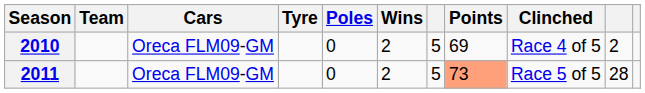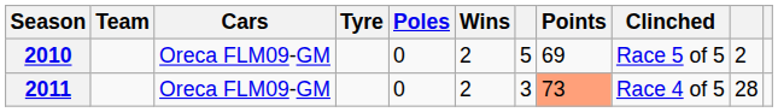 <table class="wikitable sortable plainrowheaders" ; text-align:center;">
 <tr>
 <th scope="col">Season</th>
 <th scope="col">Team</th>
 <th scope="col">Cars</th>
 <th scope="col">Tyre</th>
 <th scope="col"><a href='#'>Poles</a></th>
 <th scope="col">Wins</th>
 <th scope="col"></th>
 <th scope="col">Points</th>
 <th scope="col">Clinched</th>
 <th scope="col"></th>
 <th scope="col" class="unsortable"></th>
 </tr>
 <tr>
 <th scope="row" style="text-align: center;"><a href='#'>2010</a></th>
 <td></td>
 <td><a href='#'>Oreca FLM09</a>-<a href='#'>GM</a></td>
 <td></td>
 <td>0</td>
 <td>2</td>
 <td>5</td>
 <td>69</td>
-<td><a href='#'>Race 4</a> of 5</td>
+<td><a href='#'>Race 5</a> of 5</td>
 <td>2</td>
 <td style="text-align:center;"></td>
 </tr>
 <tr>
 <th scope="row" style="text-align: center;"><a href='#'>2011</a></th>
 <td></td>
 <td><a href='#'>Oreca FLM09</a>-<a href='#'>GM</a></td>
 <td></td>
 <td>0</td>
 <td>2</td>
-<td>5</td>
+<td>3</td>
 <td style="background: lightsalmon;">73</td>
-<td><a href='#'>Race 5</a> of 5</td>
+<td><a href='#'>Race 4</a> of 5</td>
 <td>28</td>
 <td style="text-align:center;"></td>
 </tr>
 </table>
